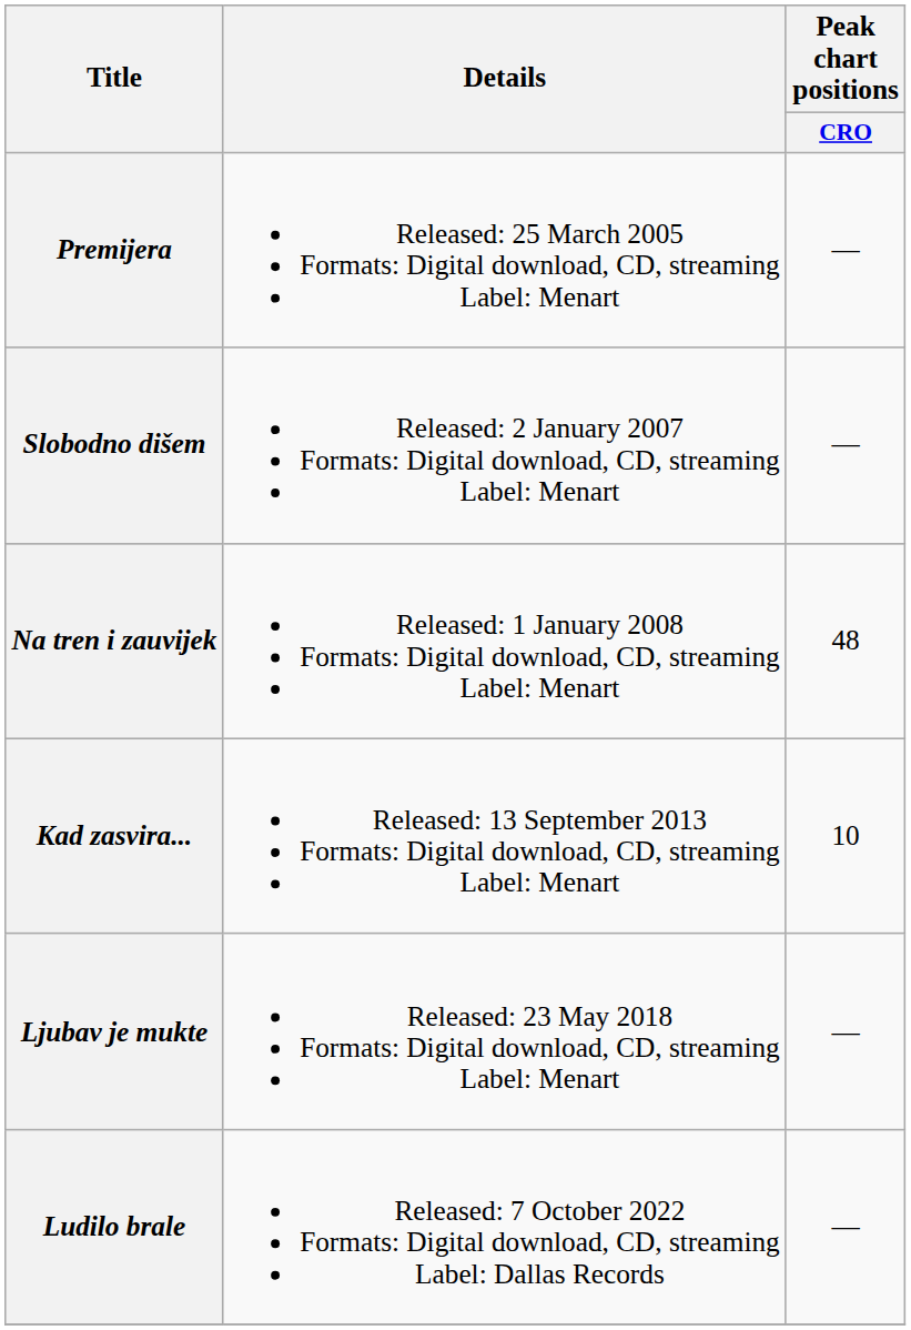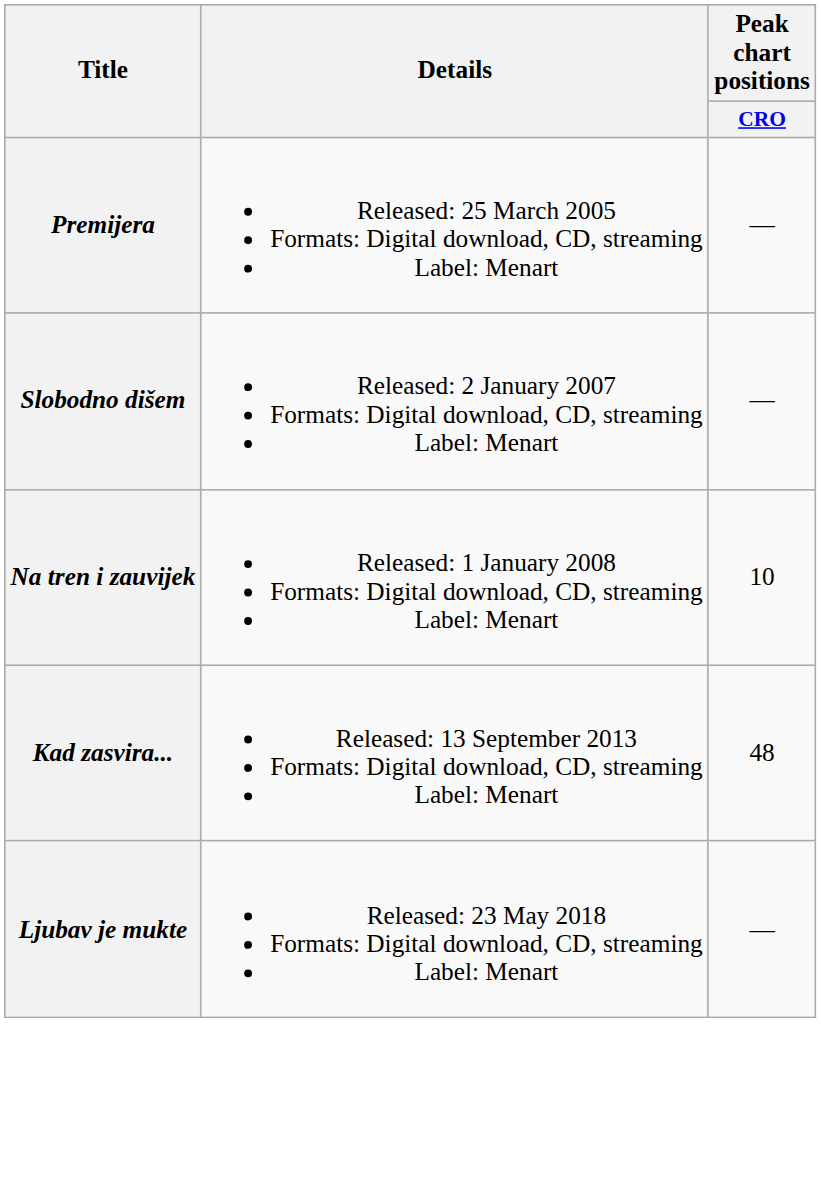 <table class="wikitable plainrowheaders" style="text-align:center;">
 <tr>
 <th scope="col" rowspan="2">Title</th>
 <th scope="col" rowspan="2">Details</th>
 <th scope="col" colspan="1">Peak chart positions</th>
 </tr>
 <tr>
 <th scope="col" style="width:3em;font-size:85%;"><a href='#'>CRO</a><br></th>
 </tr>
 <tr>
 <th scope="row"><em>Premijera</em></th>
 <td><br><ul><li>Released: 25 March 2005</li><li>Formats: Digital download, CD, streaming</li><li>Label: Menart</li></ul></td>
 <td>—</td>
 </tr>
 <tr>
 <th scope="row"><em>Slobodno dišem</em></th>
 <td><br><ul><li>Released: 2 January 2007</li><li>Formats: Digital download, CD, streaming</li><li>Label: Menart</li></ul></td>
 <td>—</td>
 </tr>
 <tr>
 <th scope="row"><em>Na tren i zauvijek</em></th>
 <td><br><ul><li>Released: 1 January 2008</li><li>Formats: Digital download, CD, streaming</li><li>Label: Menart</li></ul></td>
-<td>48</td>
+<td>10</td>
 </tr>
 <tr>
 <th scope="row"><em>Kad zasvira...</em></th>
 <td><br><ul><li>Released: 13 September 2013</li><li>Formats: Digital download, CD, streaming</li><li>Label: Menart</li></ul></td>
-<td>10</td>
+<td>48</td>
 </tr>
 <tr>
 <th scope="row"><em>Ljubav je mukte</em></th>
 <td><br><ul><li>Released: 23 May 2018</li><li>Formats: Digital download, CD, streaming</li><li>Label: Menart</li></ul></td>
 <td>—</td>
 </tr>
 <tr>
-<th scope="row"><em>Ludilo brale</em></th>
-<td><br><ul><li>Released: 7 October 2022</li><li>Formats: Digital download, CD, streaming</li><li>Label: Dallas Records</li></ul></td>
-<td>—</td>
-</tr>
-<tr>
 </tr>
 </table>
